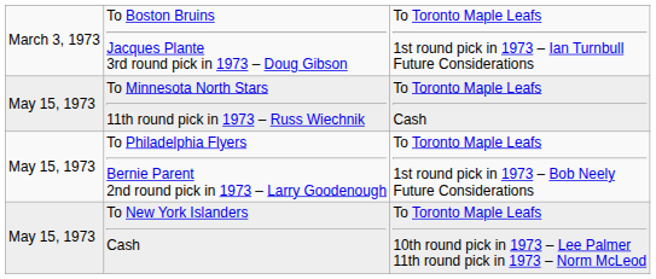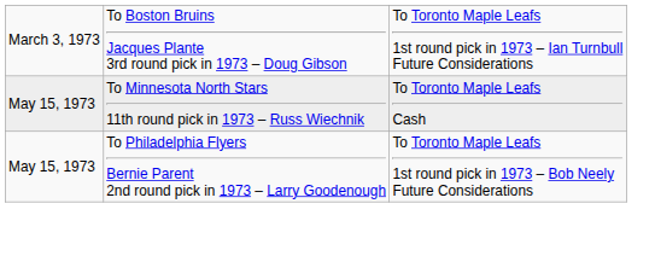 <table class="wikitable">
 <tr>
 <td>March 3, 1973</td>
 <td valign="top">To <a href='#'>Boston Bruins</a><hr><a href='#'>Jacques Plante</a> <br> 3rd round pick in <a href='#'>1973</a> – <a href='#'>Doug Gibson</a></td>
 <td valign="top">To <a href='#'>Toronto Maple Leafs</a><hr>1st round pick in <a href='#'>1973</a> – <a href='#'>Ian Turnbull</a> <br> Future Considerations</td>
 </tr>
 <tr style="background:#eee;">
 <td>May 15, 1973</td>
 <td valign="top">To <a href='#'>Minnesota North Stars</a><hr>11th round pick in <a href='#'>1973</a> – <a href='#'>Russ Wiechnik</a></td>
 <td valign="top">To <a href='#'>Toronto Maple Leafs</a><hr>Cash</td>
 </tr>
 <tr>
 <td>May 15, 1973</td>
 <td valign="top">To <a href='#'>Philadelphia Flyers</a><hr><a href='#'>Bernie Parent</a> <br> 2nd round pick in <a href='#'>1973</a> – <a href='#'>Larry Goodenough</a></td>
 <td valign="top">To <a href='#'>Toronto Maple Leafs</a><hr>1st round pick in <a href='#'>1973</a> – <a href='#'>Bob Neely</a> <br> Future Considerations</td>
 </tr>
-<tr style="background:#eee;">
-<td>May 15, 1973</td>
-<td valign="top">To <a href='#'>New York Islanders</a><hr>Cash</td>
-<td valign="top">To <a href='#'>Toronto Maple Leafs</a><hr>10th round pick in <a href='#'>1973</a> – <a href='#'>Lee Palmer</a> <br> 11th round pick in <a href='#'>1973</a> – <a href='#'>Norm McLeod</a></td>
-</tr>
 </table>
